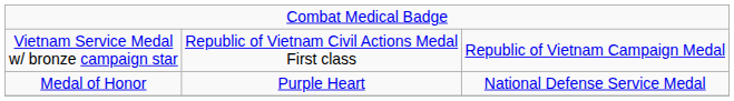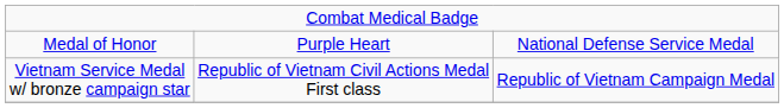 <table class="wikitable" style="margin:1em auto; text-align:center;">
 <tr>
 <td colspan="3"><a href='#'>Combat Medical Badge</a></td>
+</tr>
+<tr>
+<td><a href='#'>Medal of Honor</a></td>
+<td><a href='#'>Purple Heart</a></td>
+<td><a href='#'>National Defense Service Medal</a></td>
 </tr>
 <tr>
 <td><a href='#'>Vietnam Service Medal</a><br>w/ bronze <a href='#'>campaign star</a></td>
 <td><a href='#'>Republic of Vietnam Civil Actions Medal</a><br>First class</td>
 <td><a href='#'>Republic of Vietnam Campaign Medal</a></td>
 </tr>
 <tr>
-<td><a href='#'>Medal of Honor</a></td>
-<td><a href='#'>Purple Heart</a></td>
-<td><a href='#'>National Defense Service Medal</a></td>
-</tr>
-<tr>
 </tr>
 </table>
